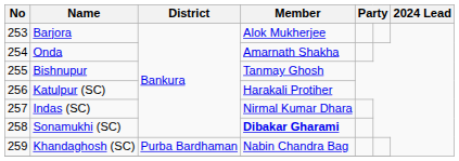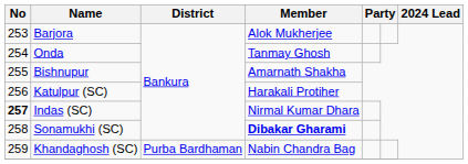 <table class="wikitable sortable">
 <tr>
 <th>No</th>
 <th>Name</th>
 <th>District</th>
 <th>Member</th>
 <th colspan="2">Party</th>
 <th colspan="2">2024 Lead</th>
 </tr>
 <tr>
 <td>253</td>
 <td><a href='#'>Barjora</a></td>
 <td rowspan=6><a href='#'>Bankura</a></td>
 <td><a href='#'>Alok Mukherjee</a></td>
 <td></td>
 <td></td>
 </tr>
 <tr>
 <td>254</td>
 <td><a href='#'>Onda</a></td>
-<td><a href='#'>Amarnath Shakha</a></td>
+<td><a href='#'>Tanmay Ghosh</a></td>
 <td></td>
 </tr>
 <tr>
 <td>255</td>
 <td><a href='#'>Bishnupur</a></td>
-<td><a href='#'>Tanmay Ghosh</a></td>
+<td><a href='#'>Amarnath Shakha</a></td>
 </tr>
 <tr>
 <td>256</td>
 <td><a href='#'>Katulpur</a> (SC)</td>
 <td><a href='#'>Harakali Protiher</a></td>
 </tr>
 <tr>
-<td>257</td>
+<td><strong>257</strong></td>
 <td><a href='#'>Indas</a> (SC)</td>
 <td><a href='#'>Nirmal Kumar Dhara</a></td>
 <td></td>
 </tr>
 <tr>
 <td>258</td>
 <td><a href='#'>Sonamukhi</a> (SC)</td>
 <td><strong><a href='#'>Dibakar Gharami</a></strong></td>
 <td></td>
 </tr>
 <tr>
 <td>259</td>
 <td><a href='#'>Khandaghosh</a> (SC)</td>
 <td><a href='#'>Purba Bardhaman</a></td>
 <td><a href='#'>Nabin Chandra Bag</a></td>
 <td></td>
 <td></td>
 </tr>
 <tr>
 </tr>
 </table>
